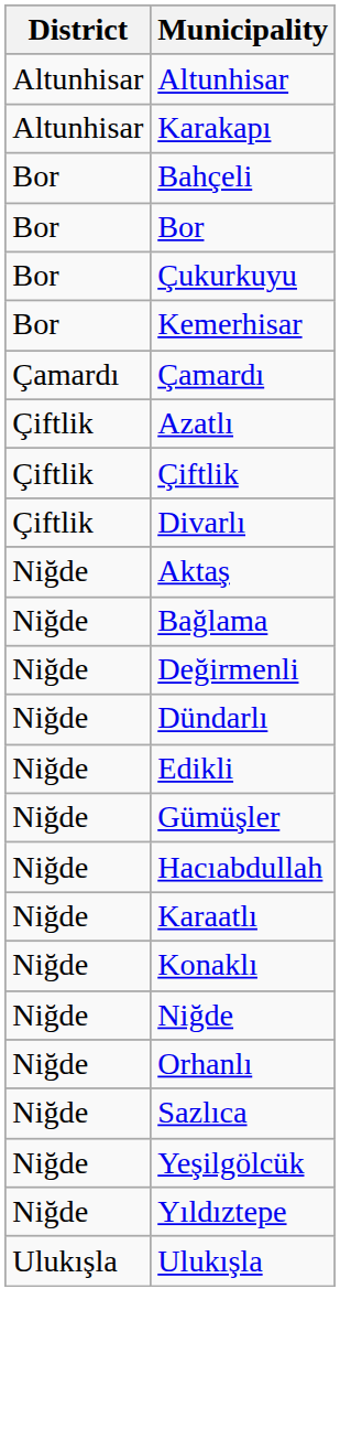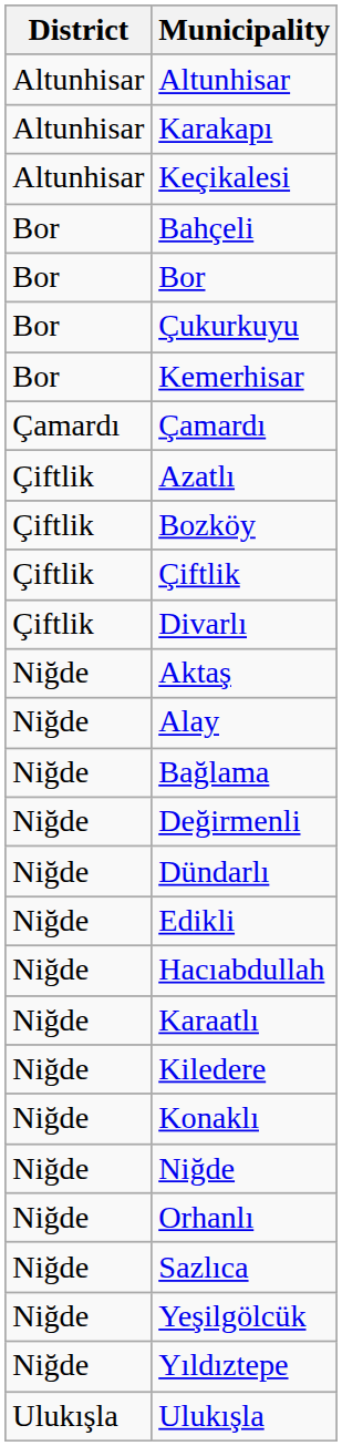 <table class="sortable wikitable">
 <tr>
 <th>District</th>
 <th>Municipality</th>
 </tr>
 <tr>
 <td>Altunhisar</td>
 <td><a href='#'>Altunhisar</a></td>
 </tr>
 <tr>
 <td>Altunhisar</td>
 <td><a href='#'>Karakapı</a></td>
+</tr>
+<tr>
+<td>Altunhisar</td>
+<td><a href='#'>Keçikalesi</a></td>
 </tr>
 <tr>
 <td>Bor</td>
 <td><a href='#'>Bahçeli</a></td>
 </tr>
 <tr>
 <td>Bor</td>
 <td><a href='#'>Bor</a></td>
 </tr>
 <tr>
 <td>Bor</td>
 <td><a href='#'>Çukurkuyu</a></td>
 </tr>
 <tr>
 <td>Bor</td>
 <td><a href='#'>Kemerhisar</a></td>
 </tr>
 <tr>
 <td>Çamardı</td>
 <td><a href='#'>Çamardı</a></td>
 </tr>
 <tr>
 <td>Çiftlik</td>
 <td><a href='#'>Azatlı</a></td>
 </tr>
 <tr>
 <td>Çiftlik</td>
+<td><a href='#'>Bozköy</a></td>
+</tr>
+<tr>
+<td>Çiftlik</td>
 <td><a href='#'>Çiftlik</a></td>
 </tr>
 <tr>
 <td>Çiftlik</td>
 <td><a href='#'>Divarlı</a></td>
 </tr>
 <tr>
 <td>Niğde</td>
 <td><a href='#'>Aktaş</a></td>
+</tr>
+<tr>
+<td>Niğde</td>
+<td><a href='#'>Alay</a></td>
 </tr>
 <tr>
 <td>Niğde</td>
 <td><a href='#'>Bağlama</a></td>
 </tr>
 <tr>
 <td>Niğde</td>
 <td><a href='#'>Değirmenli</a></td>
 </tr>
 <tr>
 <td>Niğde</td>
 <td><a href='#'>Dündarlı</a></td>
 </tr>
 <tr>
 <td>Niğde</td>
 <td><a href='#'>Edikli</a></td>
 </tr>
 <tr>
 <td>Niğde</td>
-<td><a href='#'>Gümüşler</a></td>
-</tr>
-<tr>
-<td>Niğde</td>
 <td><a href='#'>Hacıabdullah</a></td>
 </tr>
 <tr>
 <td>Niğde</td>
 <td><a href='#'>Karaatlı</a></td>
+</tr>
+<tr>
+<td>Niğde</td>
+<td><a href='#'>Kiledere</a></td>
 </tr>
 <tr>
 <td>Niğde</td>
 <td><a href='#'>Konaklı</a></td>
 </tr>
 <tr>
 <td>Niğde</td>
 <td><a href='#'>Niğde</a></td>
 </tr>
 <tr>
 <td>Niğde</td>
 <td><a href='#'>Orhanlı</a></td>
 </tr>
 <tr>
 <td>Niğde</td>
 <td><a href='#'>Sazlıca</a></td>
 </tr>
 <tr>
 <td>Niğde</td>
 <td><a href='#'>Yeşilgölcük</a></td>
 </tr>
 <tr>
 <td>Niğde</td>
 <td><a href='#'>Yıldıztepe</a></td>
 </tr>
 <tr>
 <td>Ulukışla</td>
 <td><a href='#'>Ulukışla</a></td>
 </tr>
 </table>
